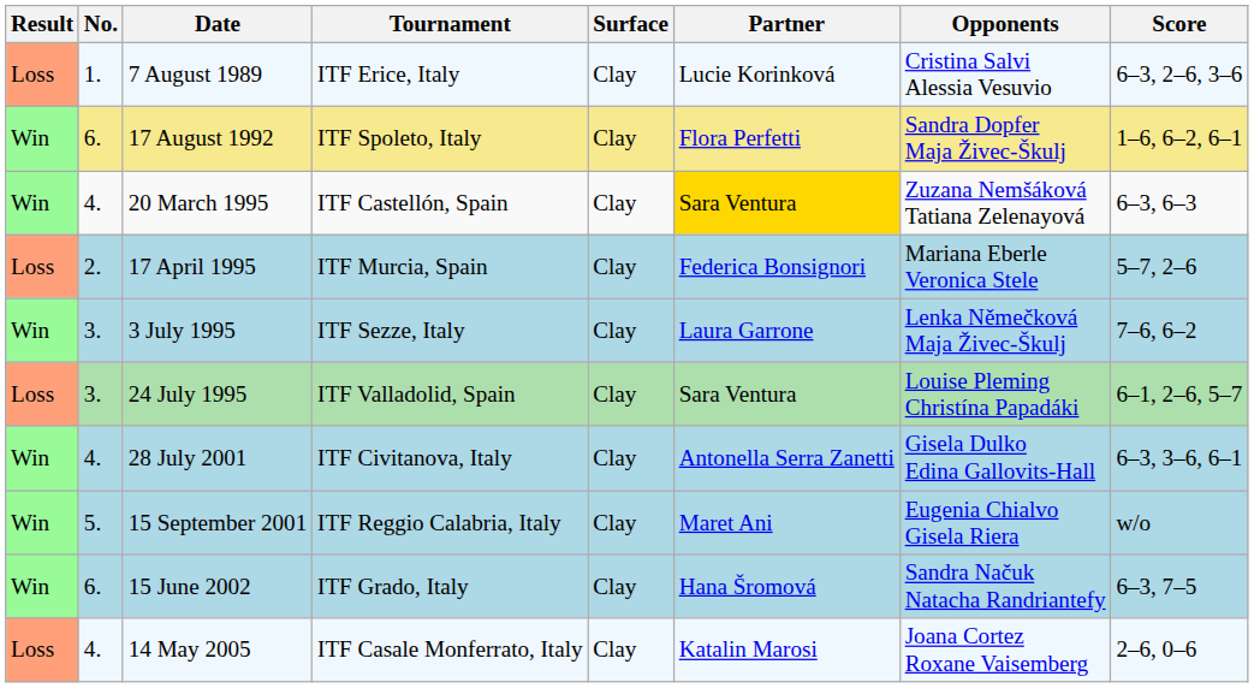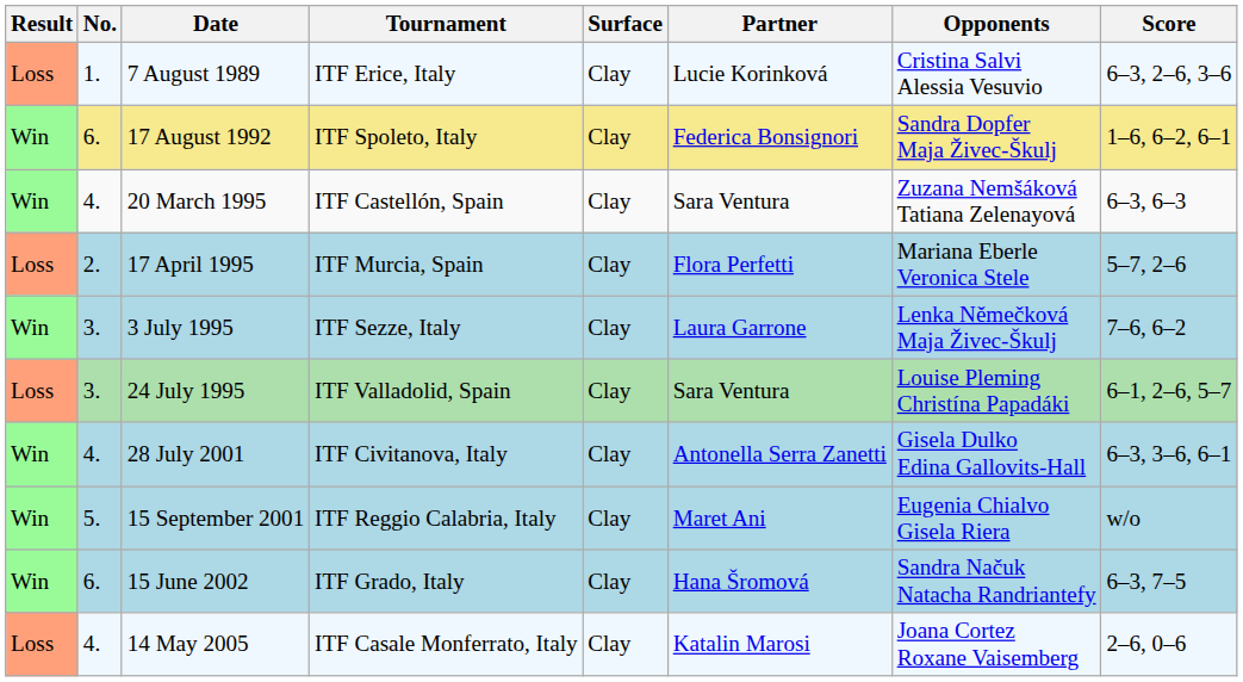 <table class="wikitable" style="font-size:97%">
 <tr>
 <th>Result</th>
 <th>No.</th>
 <th>Date</th>
 <th>Tournament</th>
 <th>Surface</th>
 <th>Partner</th>
 <th>Opponents</th>
 <th>Score</th>
 </tr>
 <tr bgcolor=f0f8ff>
 <td style="background:#ffa07a;">Loss</td>
 <td>1.</td>
 <td>7 August 1989</td>
 <td>ITF Erice, Italy</td>
 <td>Clay</td>
 <td> Lucie Korinková</td>
 <td> <a href='#'>Cristina Salvi</a> <br>  Alessia Vesuvio</td>
 <td>6–3, 2–6, 3–6</td>
 </tr>
 <tr style="background:#f7e98e;">
 <td style="background:#98fb98;">Win</td>
 <td>6.</td>
 <td>17 August 1992</td>
 <td>ITF Spoleto, Italy</td>
 <td>Clay</td>
-<td> <a href='#'>Flora Perfetti</a></td>
+<td> <a href='#'>Federica Bonsignori</a></td>
 <td> <a href='#'>Sandra Dopfer</a> <br>  <a href='#'>Maja Živec-Škulj</a></td>
 <td>1–6, 6–2, 6–1</td>
 </tr>
 <tr>
 <td style="background:#98fb98;">Win</td>
 <td>4.</td>
 <td>20 March 1995</td>
 <td>ITF Castellón, Spain</td>
 <td>Clay</td>
-<td style="background: gold;"> Sara Ventura</td>
+<td> Sara Ventura</td>
 <td> <a href='#'>Zuzana Nemšáková</a> <br>  Tatiana Zelenayová</td>
 <td>6–3, 6–3</td>
 </tr>
 <tr style="background:lightblue;">
 <td style="background:#ffa07a;">Loss</td>
 <td>2.</td>
 <td>17 April 1995</td>
 <td>ITF Murcia, Spain</td>
 <td>Clay</td>
-<td> <a href='#'>Federica Bonsignori</a></td>
+<td> <a href='#'>Flora Perfetti</a></td>
 <td> Mariana Eberle <br>  <a href='#'>Veronica Stele</a></td>
 <td>5–7, 2–6</td>
 </tr>
 <tr style="background:lightblue;">
 <td style="background:#98fb98;">Win</td>
 <td>3.</td>
 <td>3 July 1995</td>
 <td>ITF Sezze, Italy</td>
 <td>Clay</td>
 <td> <a href='#'>Laura Garrone</a></td>
 <td> <a href='#'>Lenka Němečková</a> <br>  <a href='#'>Maja Živec-Škulj</a></td>
 <td>7–6, 6–2</td>
 </tr>
 <tr bgcolor="#ADDFAD">
 <td style="background:#ffa07a;">Loss</td>
 <td>3.</td>
 <td>24 July 1995</td>
 <td>ITF Valladolid, Spain</td>
 <td>Clay</td>
 <td> Sara Ventura</td>
 <td> <a href='#'>Louise Pleming</a> <br>  <a href='#'>Christína Papadáki</a></td>
 <td>6–1, 2–6, 5–7</td>
 </tr>
 <tr style="background:lightblue;">
 <td style="background:#98fb98;">Win</td>
 <td>4.</td>
 <td>28 July 2001</td>
 <td>ITF Civitanova, Italy</td>
 <td>Clay</td>
 <td> <a href='#'>Antonella Serra Zanetti</a></td>
 <td> <a href='#'>Gisela Dulko</a> <br>  <a href='#'>Edina Gallovits-Hall</a></td>
 <td>6–3, 3–6, 6–1</td>
 </tr>
 <tr style="background:lightblue;">
 <td style="background:#98fb98;">Win</td>
 <td>5.</td>
 <td>15 September 2001</td>
 <td>ITF Reggio Calabria, Italy</td>
 <td>Clay</td>
 <td> <a href='#'>Maret Ani</a></td>
 <td> <a href='#'>Eugenia Chialvo</a> <br>  <a href='#'>Gisela Riera</a></td>
 <td>w/o</td>
 </tr>
 <tr style="background:lightblue;">
 <td style="background:#98fb98;">Win</td>
 <td>6.</td>
 <td>15 June 2002</td>
 <td>ITF Grado, Italy</td>
 <td>Clay</td>
 <td> <a href='#'>Hana Šromová</a></td>
 <td> <a href='#'>Sandra Načuk</a> <br>  <a href='#'>Natacha Randriantefy</a></td>
 <td>6–3, 7–5</td>
 </tr>
 <tr style="background:#f0f8ff;">
 <td style="background:#ffa07a;">Loss</td>
 <td>4.</td>
 <td>14 May 2005</td>
 <td>ITF Casale Monferrato, Italy</td>
 <td>Clay</td>
 <td> <a href='#'>Katalin Marosi</a></td>
 <td> <a href='#'>Joana Cortez</a> <br>  <a href='#'>Roxane Vaisemberg</a></td>
 <td>2–6, 0–6</td>
 </tr>
 </table>
